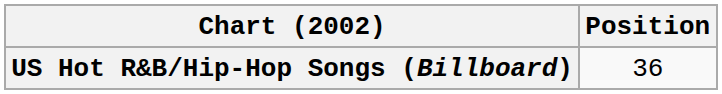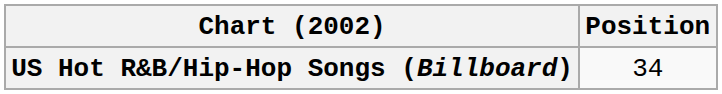 <table class="wikitable plainrowheaders" style="text-align:center">
 <tr>
 <th scope="col">Chart (2002)</th>
 <th scope="col">Position</th>
 </tr>
 <tr>
 <th scope="row">US Hot R&B/Hip-Hop Songs (<em>Billboard</em>)</th>
-<td>36</td>
+<td>34</td>
 </tr>
 </table>
